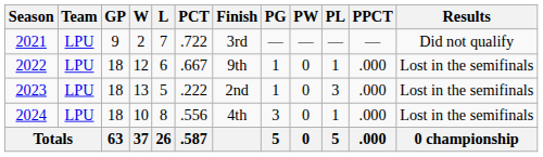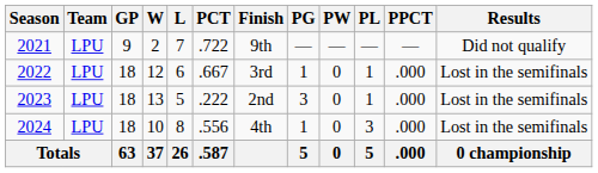 <table class="wikitable" style="text-align:center">
 <tr>
 <th>Season</th>
 <th>Team</th>
 <th>GP</th>
 <th>W</th>
 <th>L</th>
 <th>PCT</th>
 <th>Finish</th>
 <th>PG</th>
 <th>PW</th>
 <th>PL</th>
 <th>PPCT</th>
 <th>Results</th>
 </tr>
 <tr>
 <td><a href='#'>2021</a></td>
 <td><a href='#'>LPU</a></td>
 <td>9</td>
 <td>2</td>
 <td>7</td>
 <td>.722</td>
-<td>3rd</td>
+<td>9th</td>
 <td>—</td>
 <td>—</td>
 <td>—</td>
 <td>—</td>
 <td>Did not qualify</td>
 </tr>
 <tr>
 <td><a href='#'>2022</a></td>
 <td><a href='#'>LPU</a></td>
 <td>18</td>
 <td>12</td>
 <td>6</td>
 <td>.667</td>
-<td>9th</td>
+<td>3rd</td>
 <td>1</td>
 <td>0</td>
 <td>1</td>
 <td>.000</td>
 <td>Lost in the semifinals</td>
 </tr>
 <tr>
 <td><a href='#'>2023</a></td>
 <td><a href='#'>LPU</a></td>
 <td>18</td>
 <td>13</td>
 <td>5</td>
 <td>.222</td>
 <td>2nd</td>
+<td>3</td>
+<td>0</td>
 <td>1</td>
-<td>0</td>
-<td>3</td>
 <td>.000</td>
 <td>Lost in the semifinals</td>
 </tr>
 <tr>
 <td><a href='#'>2024</a></td>
 <td><a href='#'>LPU</a></td>
 <td>18</td>
 <td>10</td>
 <td>8</td>
 <td>.556</td>
 <td>4th</td>
+<td>1</td>
+<td>0</td>
 <td>3</td>
-<td>0</td>
-<td>1</td>
 <td>.000</td>
 <td>Lost in the semifinals</td>
 </tr>
 <tr>
 <th colspan="2">Totals</th>
 <th>63</th>
 <th>37</th>
 <th>26</th>
 <th>.587</th>
 <th></th>
 <th>5</th>
 <th>0</th>
 <th>5</th>
 <th>.000</th>
 <th>0 championship</th>
 </tr>
 </table>
